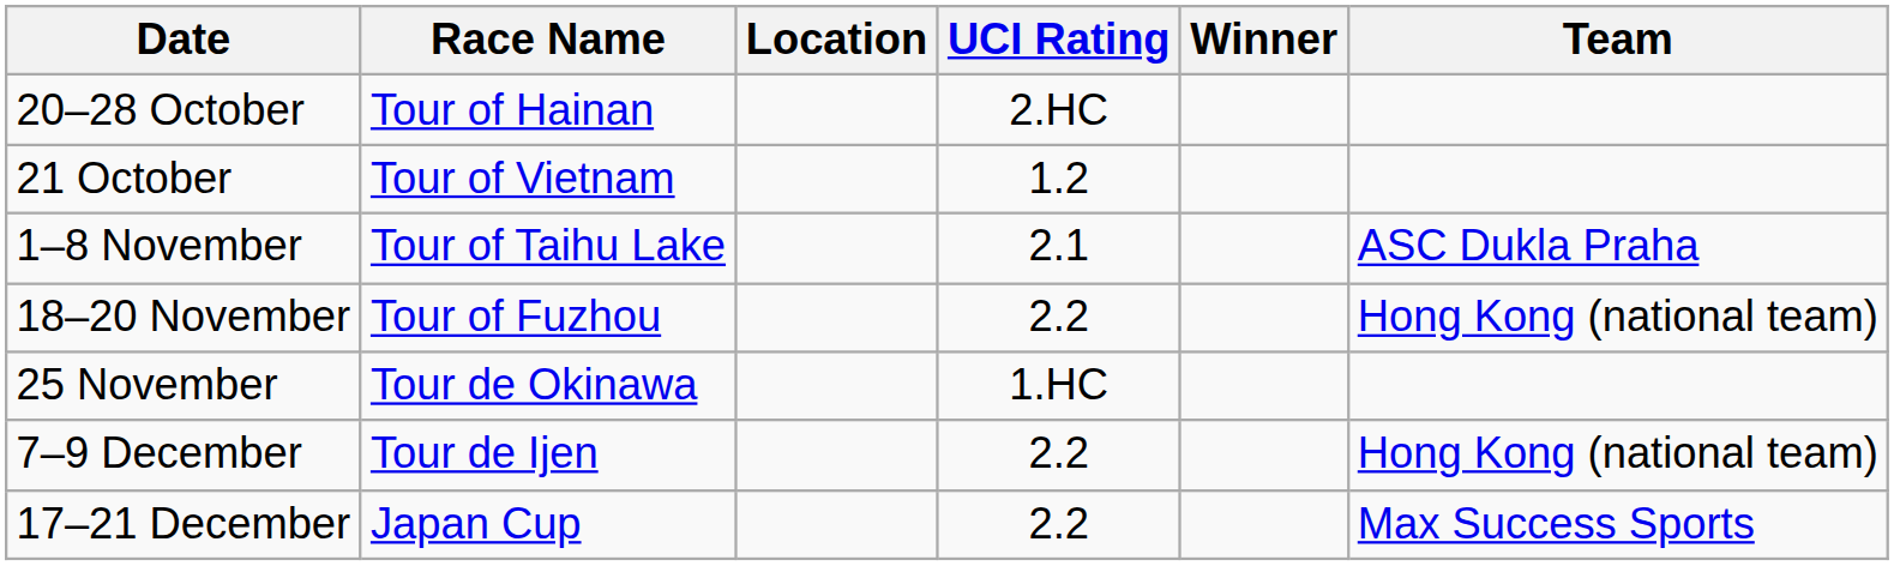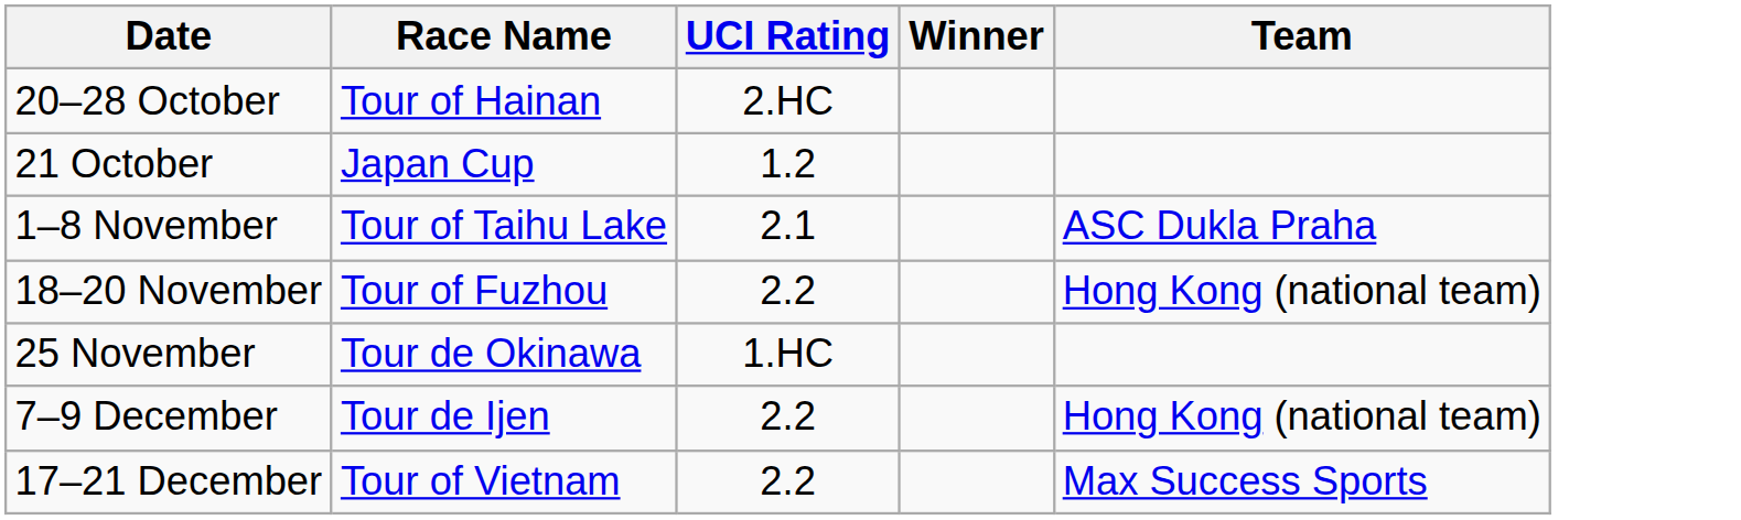 <table class="wikitable sortable">
 <tr>
 <th>Date</th>
 <th>Race Name</th>
-<th>Location</th>
 <th><a href='#'>UCI Rating</a></th>
 <th>Winner</th>
 <th>Team</th>
 </tr>
 <tr>
 <td>20–28 October</td>
 <td><a href='#'>Tour of Hainan</a></td>
-<td></td>
 <td align=center>2.HC</td>
 <td></td>
 <td></td>
 </tr>
 <tr>
 <td>21 October</td>
-<td><a href='#'>Tour of Vietnam</a></td>
-<td></td>
+<td><a href='#'>Japan Cup</a></td>
 <td align=center>1.2</td>
 <td></td>
 <td></td>
 </tr>
 <tr>
 <td>1–8 November</td>
 <td><a href='#'>Tour of Taihu Lake</a></td>
-<td></td>
 <td align=center>2.1</td>
 <td></td>
 <td><a href='#'>ASC Dukla Praha</a></td>
 </tr>
 <tr>
 <td>18–20 November</td>
 <td><a href='#'>Tour of Fuzhou</a></td>
-<td></td>
 <td align=center>2.2</td>
 <td></td>
 <td><a href='#'>Hong Kong</a> (national team)</td>
 </tr>
 <tr>
 <td>25 November</td>
 <td><a href='#'>Tour de Okinawa</a></td>
-<td></td>
 <td align=center>1.HC</td>
 <td></td>
 <td></td>
 </tr>
 <tr>
 <td>7–9 December</td>
 <td><a href='#'>Tour de Ijen</a></td>
-<td></td>
 <td align=center>2.2</td>
 <td></td>
 <td><a href='#'>Hong Kong</a> (national team)</td>
 </tr>
 <tr>
 <td>17–21 December</td>
-<td><a href='#'>Japan Cup</a></td>
-<td></td>
+<td><a href='#'>Tour of Vietnam</a></td>
 <td align=center>2.2</td>
 <td></td>
 <td><a href='#'>Max Success Sports</a></td>
 </tr>
 </table>
